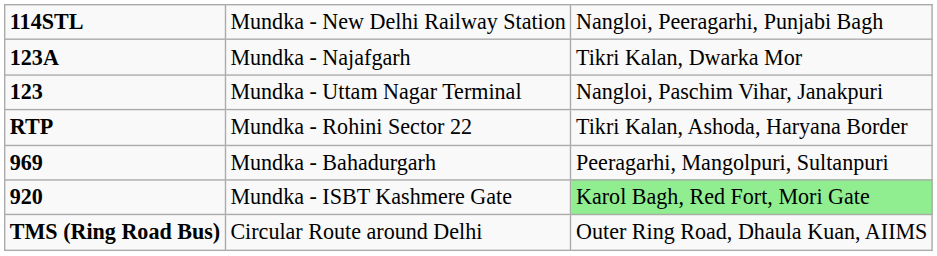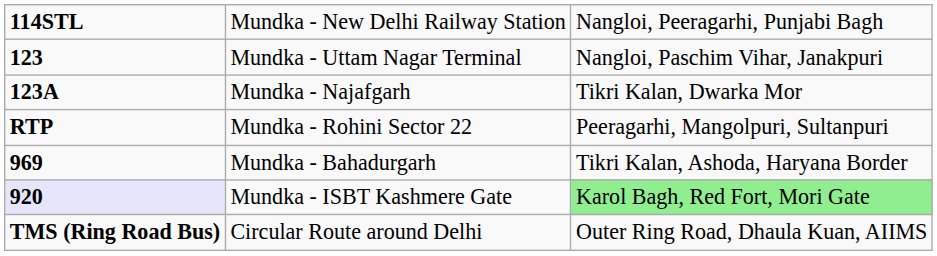 <table class="wikitable">
 <tr>
 <td><strong>114STL</strong></td>
 <td>Mundka - New Delhi Railway Station</td>
 <td>Nangloi, Peeragarhi, Punjabi Bagh</td>
 </tr>
 <tr>
+<td><strong>123</strong></td>
+<td>Mundka - Uttam Nagar Terminal</td>
+<td>Nangloi, Paschim Vihar, Janakpuri</td>
+</tr>
+<tr>
 <td><strong>123A</strong></td>
 <td>Mundka - Najafgarh</td>
 <td>Tikri Kalan, Dwarka Mor</td>
 </tr>
 <tr>
-<td><strong>123</strong></td>
-<td>Mundka - Uttam Nagar Terminal</td>
-<td>Nangloi, Paschim Vihar, Janakpuri</td>
-</tr>
-<tr>
 <td><strong>RTP</strong></td>
 <td>Mundka - Rohini Sector 22</td>
-<td>Tikri Kalan, Ashoda, Haryana Border</td>
+<td>Peeragarhi, Mangolpuri, Sultanpuri</td>
 </tr>
 <tr>
 <td><strong>969</strong></td>
 <td>Mundka - Bahadurgarh</td>
-<td>Peeragarhi, Mangolpuri, Sultanpuri</td>
+<td>Tikri Kalan, Ashoda, Haryana Border</td>
 </tr>
 <tr>
-<td><strong>920</strong></td>
+<td style="background: lavender;"><strong>920</strong></td>
 <td>Mundka - ISBT Kashmere Gate</td>
 <td style="background: lightgreen;">Karol Bagh, Red Fort, Mori Gate</td>
 </tr>
 <tr>
 <td><strong>TMS (Ring Road Bus)</strong></td>
 <td>Circular Route around Delhi</td>
 <td>Outer Ring Road, Dhaula Kuan, AIIMS</td>
 </tr>
 </table>
